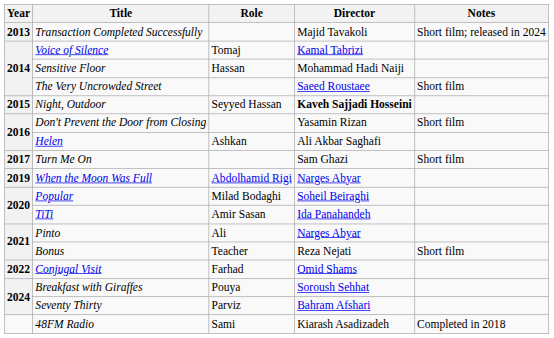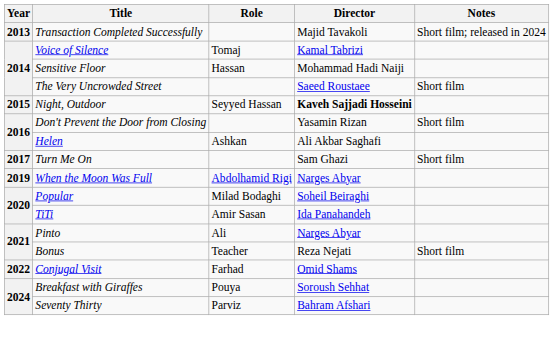 <table class="wikitable plainrowheaders sortable"  style=font-size:100%>
 <tr>
 <th scope="col">Year</th>
 <th scope="col">Title</th>
 <th scope="col">Role</th>
 <th scope="col">Director</th>
 <th scope="col">Notes</th>
 </tr>
 <tr>
 <th scope="row">2013</th>
 <td><em>Transaction Completed Successfully</em></td>
 <td></td>
 <td>Majid Tavakoli</td>
 <td>Short film; released in 2024</td>
 </tr>
 <tr>
 <th rowspan="3" scope="row">2014</th>
 <td><em><a href='#'>Voice of Silence</a></em></td>
 <td>Tomaj</td>
 <td><a href='#'>Kamal Tabrizi</a></td>
 <td></td>
 </tr>
 <tr>
 <td><em>Sensitive Floor</em></td>
 <td>Hassan</td>
 <td>Mohammad Hadi Naiji</td>
 <td></td>
 </tr>
 <tr>
 <td><em>The Very Uncrowded Street</em></td>
 <td></td>
 <td><a href='#'>Saeed Roustaee</a></td>
 <td>Short film</td>
 </tr>
 <tr>
 <th scope="row">2015</th>
 <td><em>Night, Outdoor</em></td>
 <td>Seyyed Hassan</td>
 <td><strong>Kaveh Sajjadi Hosseini</strong></td>
 <td></td>
 </tr>
 <tr>
 <th scope=row rowspan="2">2016</th>
 <td><em>Don't Prevent the Door from Closing</em></td>
 <td></td>
 <td>Yasamin Rizan</td>
 <td>Short film</td>
 </tr>
 <tr>
 <td><em><a href='#'>Helen</a></em></td>
 <td>Ashkan</td>
 <td>Ali Akbar Saghafi</td>
 <td></td>
 </tr>
 <tr>
 <th scope="row">2017</th>
 <td><em>Turn Me On</em></td>
 <td></td>
 <td>Sam Ghazi</td>
 <td>Short film</td>
 </tr>
 <tr>
 <th scope=row>2019</th>
 <td><em><a href='#'>When the Moon Was Full</a></em></td>
 <td><a href='#'>Abdolhamid Rigi</a></td>
 <td><a href='#'>Narges Abyar</a></td>
 <td></td>
 </tr>
 <tr>
 <th rowspan="2" scope="row">2020</th>
 <td><em><a href='#'>Popular</a></em></td>
 <td>Milad Bodaghi</td>
 <td><a href='#'>Soheil Beiraghi</a></td>
 <td></td>
 </tr>
 <tr>
 <td><em><a href='#'>TiTi</a></em></td>
 <td>Amir Sasan</td>
 <td><a href='#'>Ida Panahandeh</a></td>
 <td></td>
 </tr>
 <tr>
 <th rowspan="2" scope="row">2021</th>
 <td><em>Pinto</em></td>
 <td>Ali</td>
 <td><a href='#'>Narges Abyar</a></td>
 <td></td>
 </tr>
 <tr>
 <td><em>Bonus</em></td>
 <td>Teacher</td>
 <td>Reza Nejati</td>
 <td>Short film</td>
 </tr>
 <tr>
 <th scope=row>2022</th>
 <td><em><a href='#'>Conjugal Visit</a></em></td>
 <td>Farhad</td>
 <td><a href='#'>Omid Shams</a></td>
 <td></td>
 </tr>
 <tr>
 <th rowspan="2" scope="row">2024</th>
 <td><em>Breakfast with Giraffes</em></td>
 <td>Pouya</td>
 <td><a href='#'>Soroush Sehhat</a></td>
 <td></td>
 </tr>
 <tr>
 <td><em>Seventy Thirty</em></td>
 <td>Parviz</td>
 <td><a href='#'>Bahram Afshari</a></td>
 <td></td>
 </tr>
-<tr>
-<td></td>
-<td><em>48FM Radio</em></td>
-<td>Sami</td>
-<td>Kiarash Asadizadeh</td>
-<td>Completed in 2018</td>
-</tr>
 </table>
